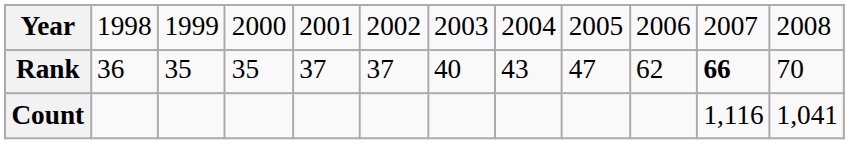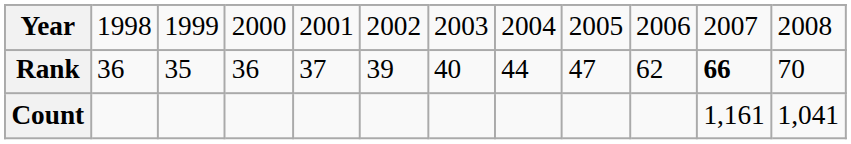 <table class="wikitable" style="font-size: 87%;">
 <tr>
 <th>Year</th>
 <td>1998</td>
 <td>1999</td>
 <td>2000</td>
 <td>2001</td>
 <td>2002</td>
 <td>2003</td>
 <td>2004</td>
 <td>2005</td>
 <td>2006</td>
 <td>2007</td>
 <td>2008</td>
 </tr>
 <tr>
 <th>Rank</th>
 <td>36</td>
 <td>35</td>
-<td>35</td>
+<td>36</td>
 <td>37</td>
-<td>37</td>
+<td>39</td>
 <td>40</td>
-<td>43</td>
+<td>44</td>
 <td>47</td>
 <td>62</td>
 <td><strong>66</strong></td>
 <td>70</td>
 </tr>
 <tr>
 <th>Count</th>
 <td></td>
 <td></td>
 <td></td>
 <td></td>
 <td></td>
 <td></td>
 <td></td>
 <td></td>
 <td></td>
-<td>1,116</td>
+<td>1,161</td>
 <td>1,041</td>
 </tr>
 </table>
